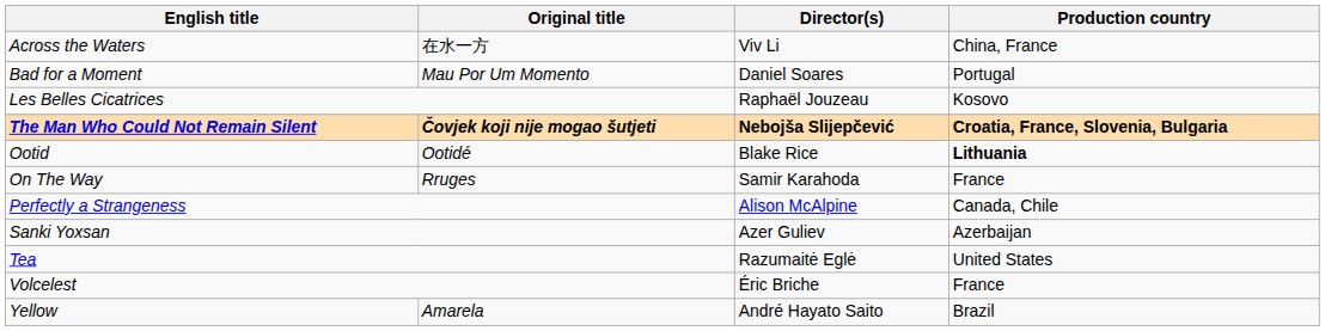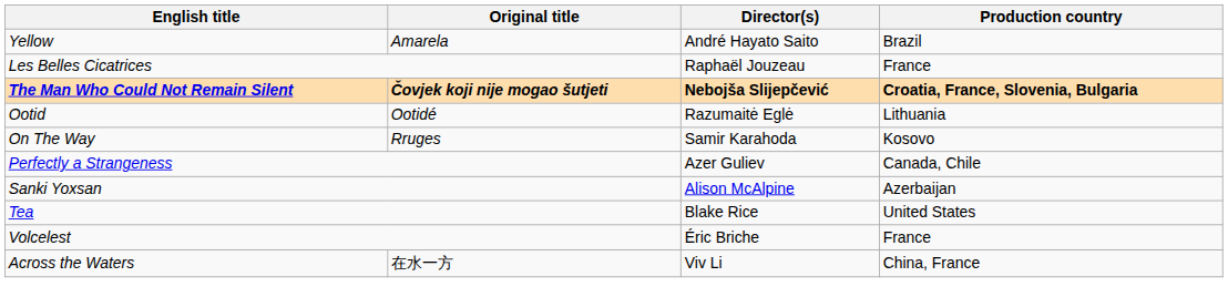 <table class="wikitable" style="width:100%; margin-bottom:4px">
 <tr>
 <th>English title</th>
 <th>Original title</th>
 <th>Director(s)</th>
 <th>Production country</th>
 </tr>
 <tr>
-<td><em>Across the Waters</em></td>
-<td>在水一方</td>
-<td>Viv Li</td>
-<td>China, France</td>
-</tr>
-<tr>
-<td><em>Bad for a Moment</em></td>
-<td><em>Mau Por Um Momento</em></td>
-<td>Daniel Soares</td>
-<td>Portugal</td>
+<td><em>Yellow</em></td>
+<td><em>Amarela</em></td>
+<td>André Hayato Saito</td>
+<td>Brazil</td>
 </tr>
 <tr>
 <td colspan="2"><em>Les Belles Cicatrices</em></td>
 <td>Raphaël Jouzeau</td>
-<td>Kosovo</td>
+<td>France</td>
 </tr>
 <tr style="background:#FFDEAD;">
 <td><strong><em><a href='#'>The Man Who Could Not Remain Silent</a></em></strong></td>
 <td><strong><em>Čovjek koji nije mogao šutjeti</em></strong></td>
 <td><strong>Nebojša Slijepčević</strong></td>
 <td><strong>Croatia, France, Slovenia, Bulgaria</strong></td>
 </tr>
 <tr>
 <td><em>Ootid</em></td>
 <td><em>Ootidé</em></td>
-<td>Blake Rice</td>
-<td><strong>Lithuania</strong></td>
+<td>Razumaitė Eglė</td>
+<td>Lithuania</td>
 </tr>
 <tr>
 <td><em>On The Way</em></td>
 <td><em>Rruges</em></td>
 <td>Samir Karahoda</td>
-<td>France</td>
+<td>Kosovo</td>
 </tr>
 <tr>
 <td colspan="2"><em><a href='#'>Perfectly a Strangeness</a></em></td>
-<td><a href='#'>Alison McAlpine</a></td>
+<td>Azer Guliev</td>
 <td>Canada, Chile</td>
 </tr>
 <tr>
 <td colspan="2"><em>Sanki Yoxsan</em></td>
-<td>Azer Guliev</td>
+<td><a href='#'>Alison McAlpine</a></td>
 <td>Azerbaijan</td>
 </tr>
 <tr>
 <td colspan="2"><em><a href='#'>Tea</a></em></td>
-<td>Razumaitė Eglė</td>
+<td>Blake Rice</td>
 <td>United States</td>
 </tr>
 <tr>
 <td colspan="2"><em>Volcelest</em></td>
 <td>Éric Briche</td>
 <td>France</td>
 </tr>
 <tr>
-<td><em>Yellow</em></td>
-<td><em>Amarela</em></td>
-<td>André Hayato Saito</td>
-<td>Brazil</td>
+<td><em>Across the Waters</em></td>
+<td>在水一方</td>
+<td>Viv Li</td>
+<td>China, France</td>
 </tr>
 </table>
